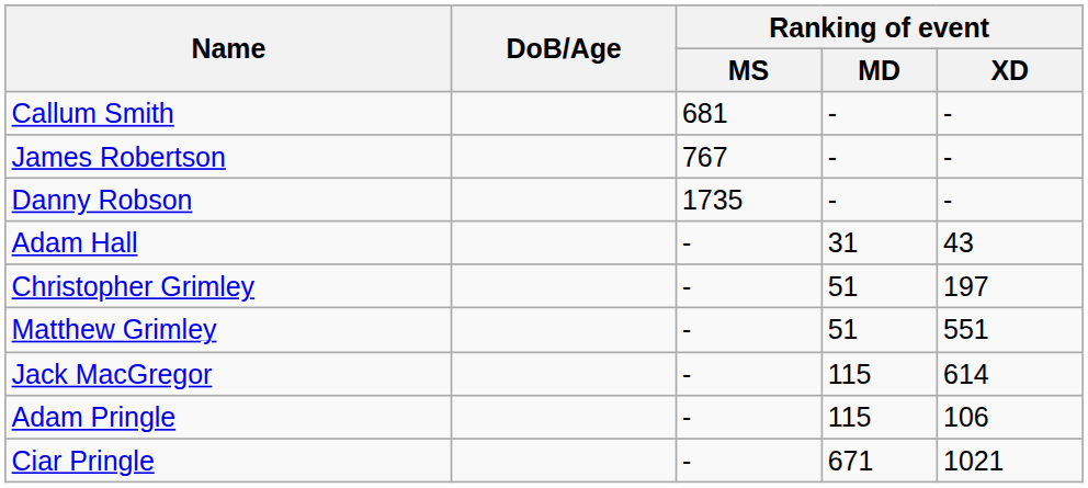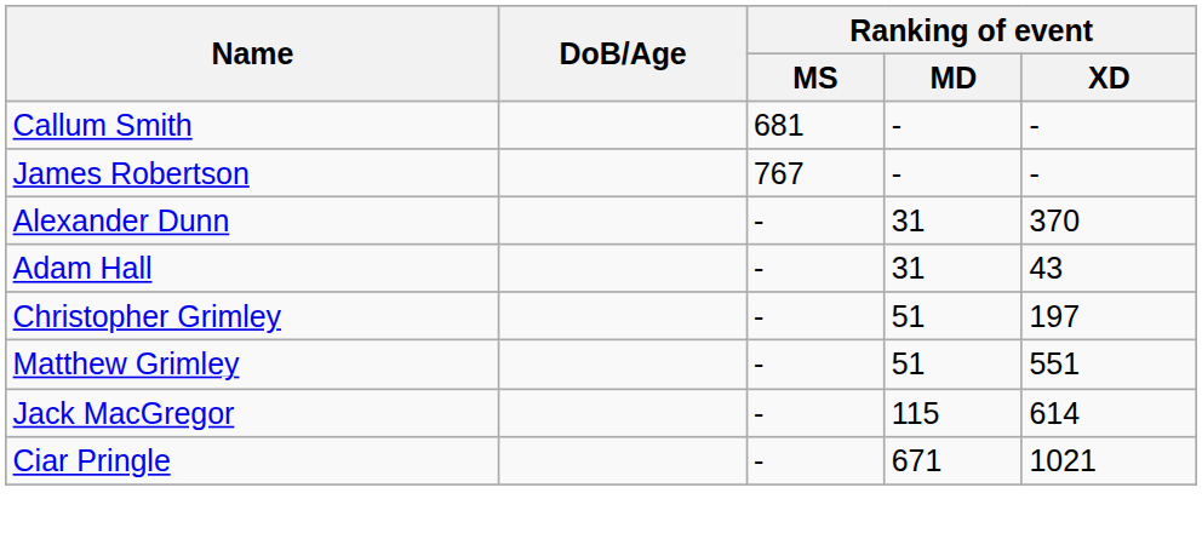 <table class="wikitable" style="width:600px; font-size:95%;">
 <tr>
 <th rowspan="2" align="left">Name</th>
 <th rowspan="2" align="left">DoB/Age</th>
 <th colspan="3" align="center">Ranking of event</th>
 </tr>
 <tr>
 <th align="center">MS</th>
 <th>MD</th>
 <th align="center">XD</th>
 </tr>
 <tr>
 <td><a href='#'>Callum Smith</a></td>
 <td></td>
 <td>681</td>
 <td>-</td>
 <td>-</td>
 </tr>
 <tr>
 <td><a href='#'>James Robertson</a></td>
 <td></td>
 <td>767</td>
 <td>-</td>
 <td>-</td>
 </tr>
 <tr>
-<td><a href='#'>Danny Robson</a></td>
+<td><a href='#'>Alexander Dunn</a></td>
 <td></td>
-<td>1735</td>
 <td>-</td>
-<td>-</td>
+<td>31</td>
+<td>370</td>
 </tr>
 <tr>
 <td><a href='#'>Adam Hall</a></td>
 <td></td>
 <td>-</td>
 <td>31</td>
 <td>43</td>
 </tr>
 <tr>
 <td><a href='#'>Christopher Grimley</a></td>
 <td></td>
 <td>-</td>
 <td>51</td>
 <td>197</td>
 </tr>
 <tr>
 <td><a href='#'>Matthew Grimley</a></td>
 <td></td>
 <td>-</td>
 <td>51</td>
 <td>551</td>
 </tr>
 <tr>
 <td><a href='#'>Jack MacGregor</a></td>
 <td></td>
 <td>-</td>
 <td>115</td>
 <td>614</td>
 </tr>
 <tr>
-<td><a href='#'>Adam Pringle</a></td>
-<td></td>
-<td>-</td>
-<td>115</td>
-<td>106</td>
-</tr>
-<tr>
 <td><a href='#'>Ciar Pringle</a></td>
 <td></td>
 <td>-</td>
 <td>671</td>
 <td>1021</td>
 </tr>
 </table>
